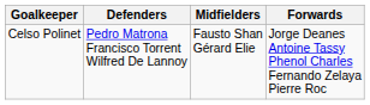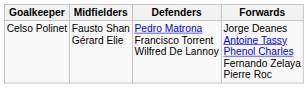 <table class="wikitable">
 <tr>
 <th>Goalkeeper</th>
+<th>Midfielders</th>
 <th>Defenders</th>
-<th>Midfielders</th>
 <th>Forwards</th>
 </tr>
 <tr>
 <td valign="top" align="left"> Celso Polinet</td>
+<td valign="top" align="left"> Fausto Shan<br> Gérard Elie</td>
 <td valign="top" align="left"> <a href='#'>Pedro Matrona</a><br> Francisco Torrent<br> Wilfred De Lannoy</td>
-<td valign="top" align="left"> Fausto Shan<br> Gérard Elie</td>
 <td valign="top" align="left"> Jorge Deanes<br> <a href='#'>Antoine Tassy</a><br> <a href='#'>Phenol Charles</a><br> Fernando Zelaya<br> Pierre Roc</td>
 </tr>
 </table>
